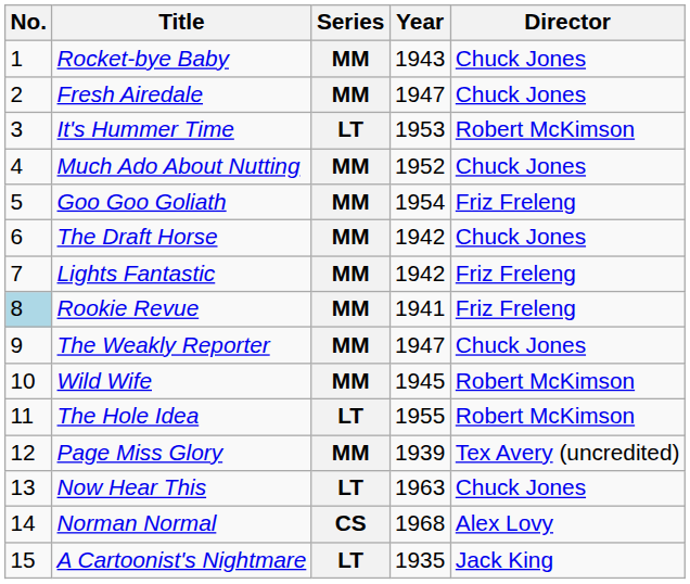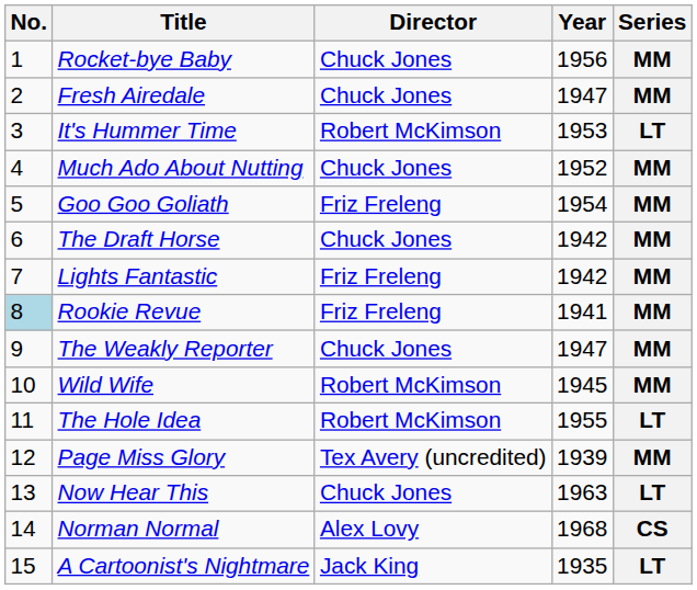 <table class="wikitable sortable">
 <tr>
 <th>No.</th>
 <th>Title</th>
+<th>Director</th>
+<th>Year</th>
 <th>Series</th>
-<th>Year</th>
-<th>Director</th>
 </tr>
 <tr>
 <td>1</td>
 <td><em><a href='#'>Rocket-bye Baby</a></em></td>
+<td><a href='#'>Chuck Jones</a></td>
+<td>1956</td>
 <th>MM</th>
-<td>1943</td>
-<td><a href='#'>Chuck Jones</a></td>
 </tr>
 <tr>
 <td>2</td>
 <td><em><a href='#'>Fresh Airedale</a></em></td>
+<td><a href='#'>Chuck Jones</a></td>
+<td>1947</td>
 <th>MM</th>
-<td>1947</td>
-<td><a href='#'>Chuck Jones</a></td>
 </tr>
 <tr>
 <td>3</td>
 <td><em><a href='#'>It's Hummer Time</a></em></td>
+<td><a href='#'>Robert McKimson</a></td>
+<td>1953</td>
 <th>LT</th>
-<td>1953</td>
-<td><a href='#'>Robert McKimson</a></td>
 </tr>
 <tr>
 <td>4</td>
 <td><em><a href='#'>Much Ado About Nutting</a></em></td>
+<td><a href='#'>Chuck Jones</a></td>
+<td>1952</td>
 <th>MM</th>
-<td>1952</td>
-<td><a href='#'>Chuck Jones</a></td>
 </tr>
 <tr>
 <td>5</td>
 <td><em><a href='#'>Goo Goo Goliath</a></em></td>
+<td><a href='#'>Friz Freleng</a></td>
+<td>1954</td>
 <th>MM</th>
-<td>1954</td>
-<td><a href='#'>Friz Freleng</a></td>
 </tr>
 <tr>
 <td>6</td>
 <td><em><a href='#'>The Draft Horse</a></em></td>
+<td><a href='#'>Chuck Jones</a></td>
+<td>1942</td>
 <th>MM</th>
-<td>1942</td>
-<td><a href='#'>Chuck Jones</a></td>
 </tr>
 <tr>
 <td>7</td>
 <td><em><a href='#'>Lights Fantastic</a></em></td>
+<td><a href='#'>Friz Freleng</a></td>
+<td>1942</td>
 <th>MM</th>
-<td>1942</td>
-<td><a href='#'>Friz Freleng</a></td>
 </tr>
 <tr>
 <td style="background: lightblue;">8</td>
 <td><em><a href='#'>Rookie Revue</a></em></td>
+<td><a href='#'>Friz Freleng</a></td>
+<td>1941</td>
 <th>MM</th>
-<td>1941</td>
-<td><a href='#'>Friz Freleng</a></td>
 </tr>
 <tr>
 <td>9</td>
 <td><em><a href='#'>The Weakly Reporter</a></em></td>
+<td><a href='#'>Chuck Jones</a></td>
+<td>1947</td>
 <th>MM</th>
-<td>1947</td>
-<td><a href='#'>Chuck Jones</a></td>
 </tr>
 <tr>
 <td>10</td>
 <td><em><a href='#'>Wild Wife</a></em></td>
+<td><a href='#'>Robert McKimson</a></td>
+<td>1945</td>
 <th>MM</th>
-<td>1945</td>
-<td><a href='#'>Robert McKimson</a></td>
 </tr>
 <tr>
 <td>11</td>
 <td><em><a href='#'>The Hole Idea</a></em></td>
+<td><a href='#'>Robert McKimson</a></td>
+<td>1955</td>
 <th>LT</th>
-<td>1955</td>
-<td><a href='#'>Robert McKimson</a></td>
 </tr>
 <tr>
 <td>12</td>
 <td><em><a href='#'>Page Miss Glory</a></em></td>
+<td><a href='#'>Tex Avery</a> (uncredited)</td>
+<td>1939</td>
 <th>MM</th>
-<td>1939</td>
-<td><a href='#'>Tex Avery</a> (uncredited)</td>
 </tr>
 <tr>
 <td>13</td>
 <td><em><a href='#'>Now Hear This</a></em></td>
+<td><a href='#'>Chuck Jones</a></td>
+<td>1963</td>
 <th>LT</th>
-<td>1963</td>
-<td><a href='#'>Chuck Jones</a></td>
 </tr>
 <tr>
 <td>14</td>
 <td><em><a href='#'>Norman Normal</a></em></td>
+<td><a href='#'>Alex Lovy</a></td>
+<td>1968</td>
 <th>CS</th>
-<td>1968</td>
-<td><a href='#'>Alex Lovy</a></td>
 </tr>
 <tr>
 <td>15</td>
 <td><em><a href='#'>A Cartoonist's Nightmare</a></em></td>
+<td><a href='#'>Jack King</a></td>
+<td>1935</td>
 <th>LT</th>
-<td>1935</td>
-<td><a href='#'>Jack King</a></td>
 </tr>
 </table>
